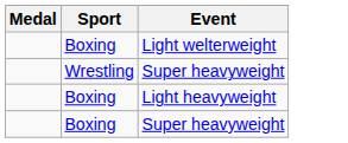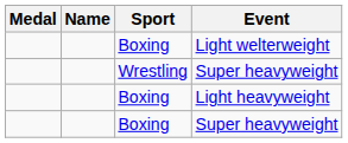 <table class="wikitable sortable" style="font-size:90%">
 <tr>
 <th>Medal</th>
+<th>Name</th>
 <th>Sport</th>
 <th>Event</th>
 </tr>
 <tr>
+<td></td>
 <td></td>
 <td><a href='#'>Boxing</a></td>
 <td><a href='#'>Light welterweight</a></td>
 </tr>
 <tr>
 <td></td>
+<td></td>
 <td><a href='#'>Wrestling</a></td>
 <td><a href='#'>Super heavyweight</a></td>
 </tr>
 <tr>
+<td></td>
 <td></td>
 <td><a href='#'>Boxing</a></td>
 <td><a href='#'>Light heavyweight</a></td>
 </tr>
 <tr>
 <td></td>
+<td></td>
 <td><a href='#'>Boxing</a></td>
 <td><a href='#'>Super heavyweight</a></td>
 </tr>
 </table>
